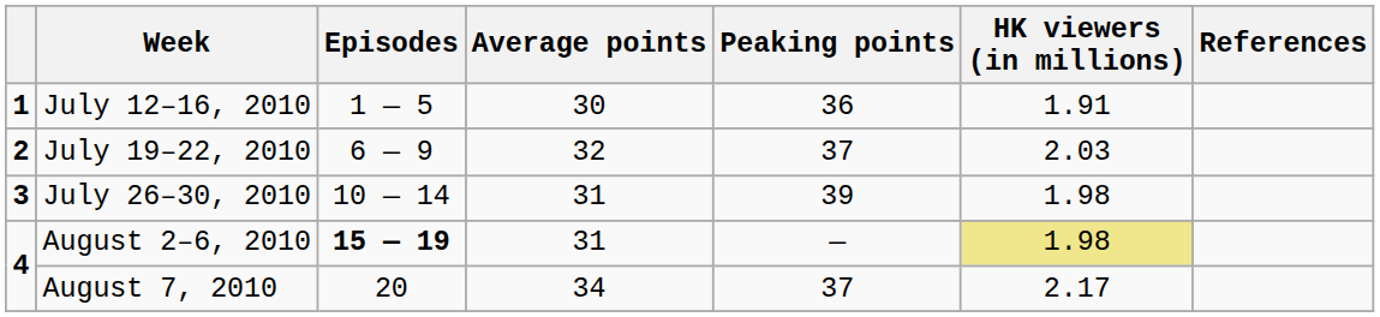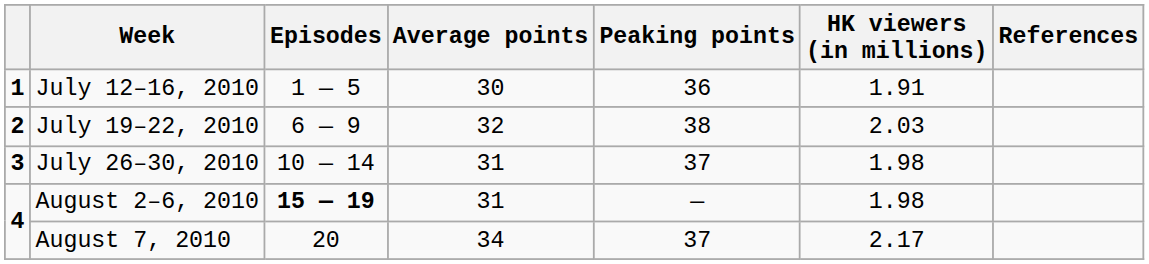 <table class="wikitable" style="text-align:center;">
 <tr>
 <th></th>
 <th>Week</th>
 <th>Episodes</th>
 <th>Average points</th>
 <th>Peaking points</th>
 <th>HK viewers<br>(in millions)</th>
 <th>References</th>
 </tr>
 <tr>
 <td><strong>1</strong></td>
 <td style="text-align:left;">July 12–16, 2010</td>
 <td>1 — 5</td>
 <td>30</td>
 <td>36</td>
 <td>1.91</td>
 <td></td>
 </tr>
 <tr>
 <td><strong>2</strong></td>
 <td style="text-align:left;">July 19–22, 2010</td>
 <td>6 — 9</td>
 <td>32</td>
-<td>37</td>
+<td>38</td>
 <td>2.03</td>
 <td></td>
 </tr>
 <tr>
 <td><strong>3</strong></td>
 <td style="text-align:left;">July 26–30, 2010</td>
 <td>10 — 14</td>
 <td>31</td>
-<td>39</td>
+<td>37</td>
 <td>1.98</td>
 <td></td>
 </tr>
 <tr>
 <td rowspan=2><strong>4</strong></td>
 <td style="text-align:left;">August 2–6, 2010</td>
 <td><strong>15 — 19</strong></td>
 <td>31</td>
 <td>—</td>
-<td style="background: khaki;">1.98</td>
+<td>1.98</td>
 <td></td>
 </tr>
 <tr>
 <td style="text-align:left;">August 7, 2010</td>
 <td>20</td>
 <td>34</td>
 <td>37</td>
 <td>2.17</td>
 <td></td>
 </tr>
 </table>
